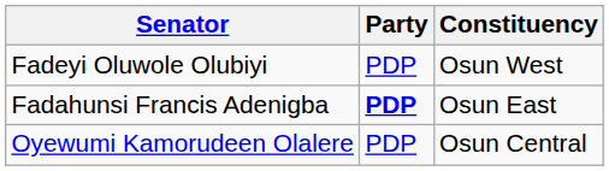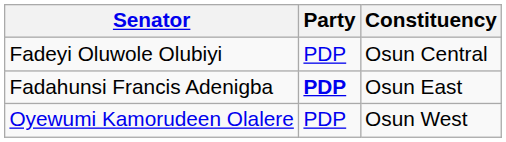 <table class="wikitable">
 <tr>
 <th><a href='#'>Senator</a></th>
 <th>Party</th>
 <th>Constituency</th>
 </tr>
 <tr>
 <td>Fadeyi Oluwole Olubiyi</td>
 <td><a href='#'>PDP</a></td>
-<td>Osun West</td>
+<td>Osun Central</td>
 </tr>
 <tr>
 <td>Fadahunsi Francis Adenigba</td>
 <td><strong><a href='#'>PDP</a></strong></td>
 <td>Osun East</td>
 </tr>
 <tr>
 <td><a href='#'>Oyewumi Kamorudeen Olalere</a></td>
 <td><a href='#'>PDP</a></td>
-<td>Osun Central</td>
+<td>Osun West</td>
 </tr>
 </table>
